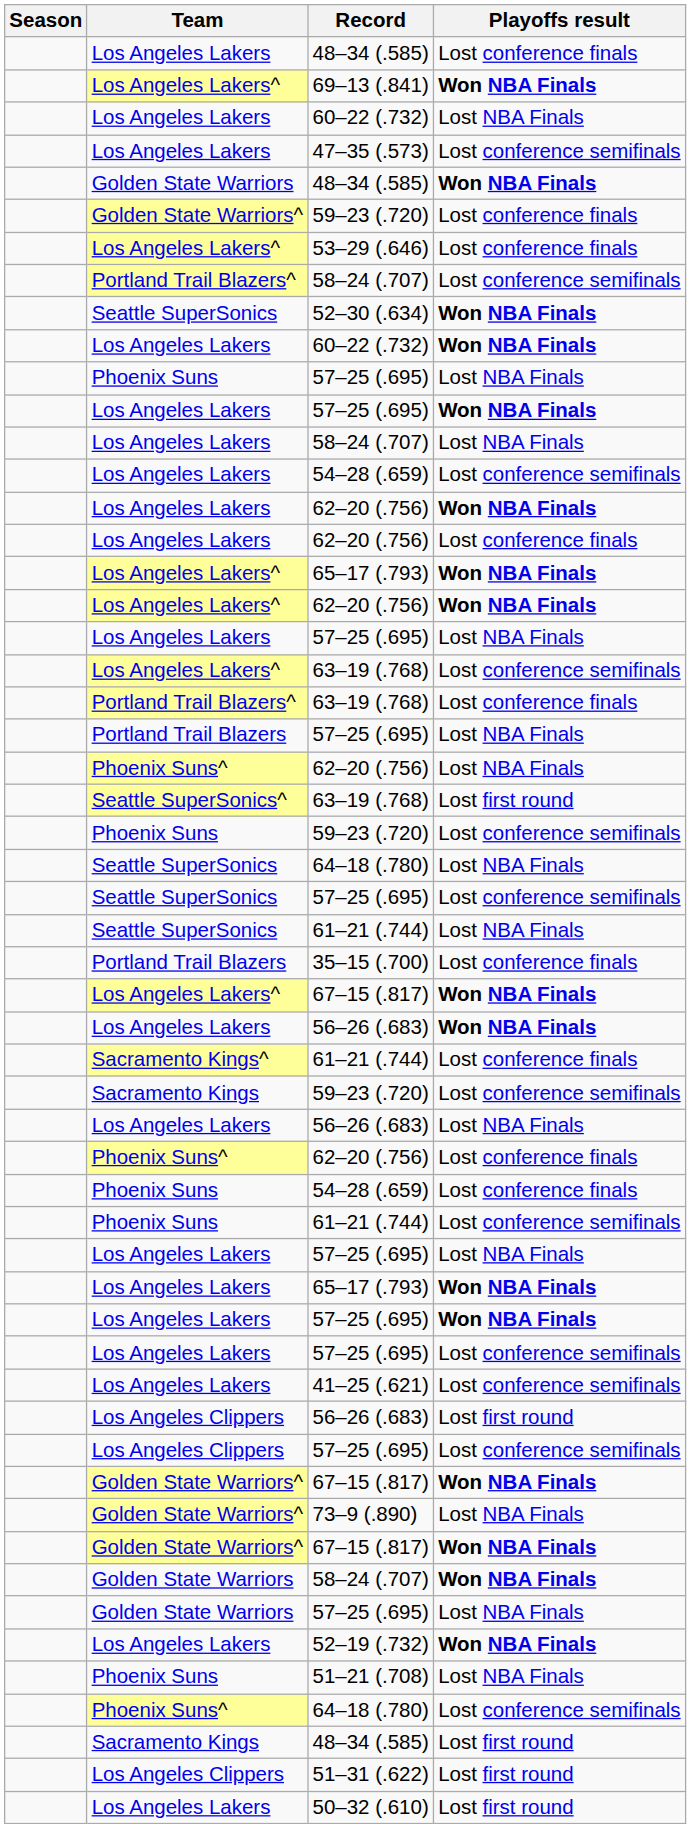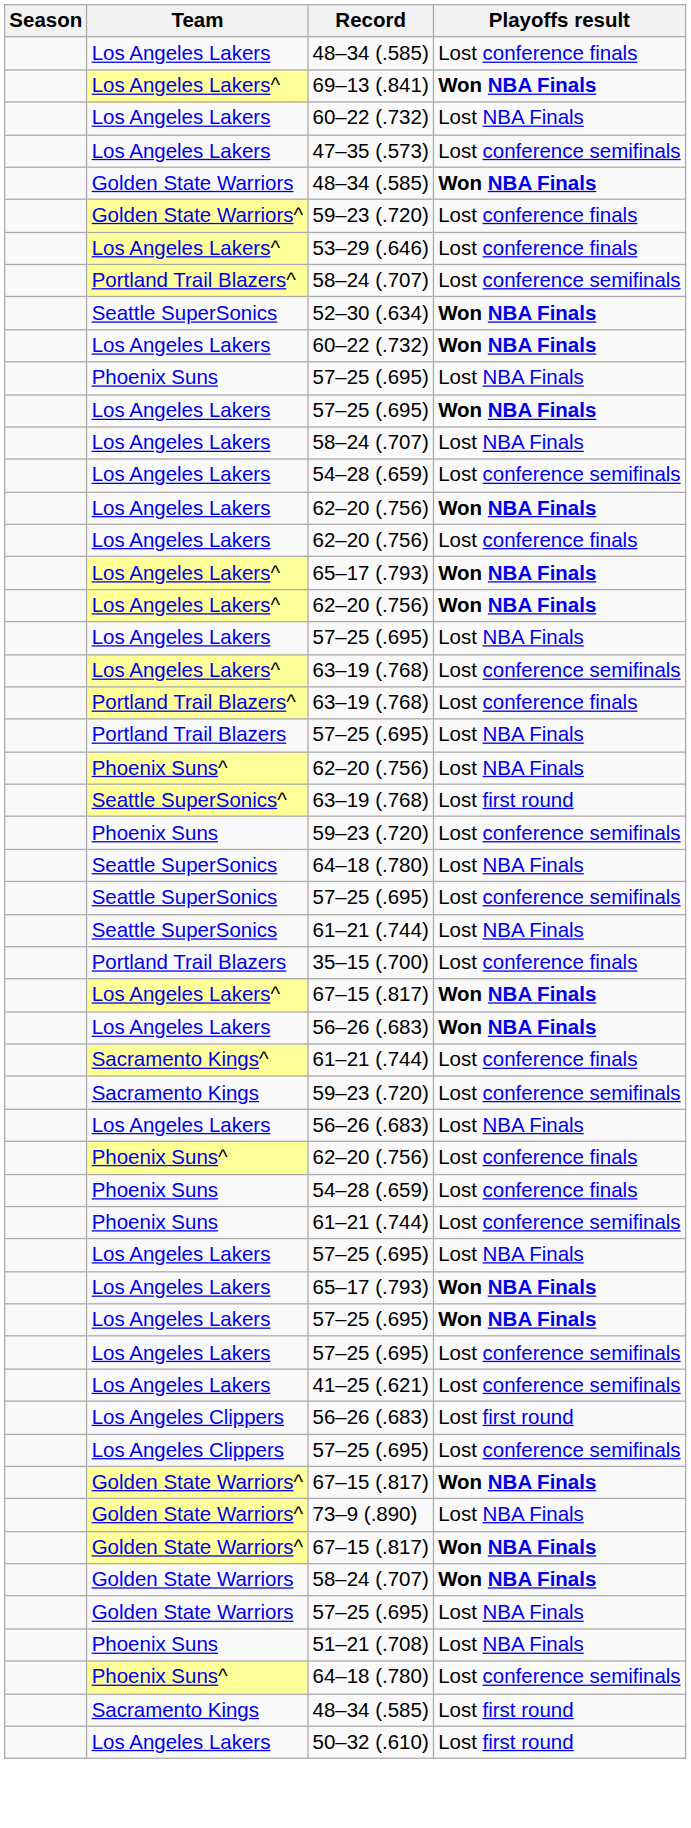 <table class="wikitable sortable">
 <tr>
 <th>Season</th>
 <th>Team</th>
 <th>Record</th>
 <th>Playoffs result</th>
 </tr>
 <tr>
 <td></td>
 <td><a href='#'>Los Angeles Lakers</a></td>
 <td> 48–34 (.585)</td>
 <td>Lost <a href='#'>conference finals</a></td>
 </tr>
 <tr>
 <td></td>
 <td bgcolor=#FFFF99><a href='#'>Los Angeles Lakers</a>^</td>
 <td> 69–13 (.841)</td>
 <td><strong>Won <a href='#'>NBA Finals</a></strong></td>
 </tr>
 <tr>
 <td></td>
 <td><a href='#'>Los Angeles Lakers</a></td>
 <td> 60–22 (.732)</td>
 <td>Lost <a href='#'>NBA Finals</a></td>
 </tr>
 <tr>
 <td></td>
 <td><a href='#'>Los Angeles Lakers</a></td>
 <td> 47–35 (.573)</td>
 <td>Lost <a href='#'>conference semifinals</a></td>
 </tr>
 <tr>
 <td></td>
 <td><a href='#'>Golden State Warriors</a></td>
 <td> 48–34 (.585)</td>
 <td><strong>Won <a href='#'>NBA Finals</a></strong></td>
 </tr>
 <tr>
 <td></td>
 <td bgcolor=#FFFF99><a href='#'>Golden State Warriors</a>^</td>
 <td> 59–23 (.720)</td>
 <td>Lost <a href='#'>conference finals</a></td>
 </tr>
 <tr>
 <td></td>
 <td bgcolor=#FFFF99><a href='#'>Los Angeles Lakers</a>^</td>
 <td> 53–29 (.646)</td>
 <td>Lost <a href='#'>conference finals</a></td>
 </tr>
 <tr>
 <td></td>
 <td bgcolor=#FFFF99><a href='#'>Portland Trail Blazers</a>^</td>
 <td> 58–24 (.707)</td>
 <td>Lost <a href='#'>conference semifinals</a></td>
 </tr>
 <tr>
 <td></td>
 <td><a href='#'>Seattle SuperSonics</a></td>
 <td> 52–30 (.634)</td>
 <td><strong>Won <a href='#'>NBA Finals</a></strong></td>
 </tr>
 <tr>
 <td></td>
 <td><a href='#'>Los Angeles Lakers</a></td>
 <td> 60–22 (.732)</td>
 <td><strong>Won <a href='#'>NBA Finals</a></strong></td>
 </tr>
 <tr>
 <td></td>
 <td><a href='#'>Phoenix Suns</a></td>
 <td> 57–25 (.695)</td>
 <td>Lost <a href='#'>NBA Finals</a></td>
 </tr>
 <tr>
 <td></td>
 <td><a href='#'>Los Angeles Lakers</a></td>
 <td> 57–25 (.695)</td>
 <td><strong>Won <a href='#'>NBA Finals</a></strong></td>
 </tr>
 <tr>
 <td></td>
 <td><a href='#'>Los Angeles Lakers</a></td>
 <td> 58–24 (.707)</td>
 <td>Lost <a href='#'>NBA Finals</a></td>
 </tr>
 <tr>
 <td></td>
 <td><a href='#'>Los Angeles Lakers</a></td>
 <td> 54–28 (.659)</td>
 <td>Lost <a href='#'>conference semifinals</a></td>
 </tr>
 <tr>
 <td></td>
 <td><a href='#'>Los Angeles Lakers</a></td>
 <td> 62–20 (.756)</td>
 <td><strong>Won <a href='#'>NBA Finals</a></strong></td>
 </tr>
 <tr>
 <td></td>
 <td><a href='#'>Los Angeles Lakers</a></td>
 <td> 62–20 (.756)</td>
 <td>Lost <a href='#'>conference finals</a></td>
 </tr>
 <tr>
 <td></td>
 <td bgcolor=#FFFF99><a href='#'>Los Angeles Lakers</a>^</td>
 <td> 65–17 (.793)</td>
 <td><strong>Won <a href='#'>NBA Finals</a></strong></td>
 </tr>
 <tr>
 <td></td>
 <td bgcolor=#FFFF99><a href='#'>Los Angeles Lakers</a>^</td>
 <td> 62–20 (.756)</td>
 <td><strong>Won <a href='#'>NBA Finals</a></strong></td>
 </tr>
 <tr>
 <td></td>
 <td><a href='#'>Los Angeles Lakers</a></td>
 <td> 57–25 (.695)</td>
 <td>Lost <a href='#'>NBA Finals</a></td>
 </tr>
 <tr>
 <td></td>
 <td bgcolor=#FFFF99><a href='#'>Los Angeles Lakers</a>^</td>
 <td> 63–19 (.768)</td>
 <td>Lost <a href='#'>conference semifinals</a></td>
 </tr>
 <tr>
 <td></td>
 <td bgcolor=#FFFF99><a href='#'>Portland Trail Blazers</a>^</td>
 <td> 63–19 (.768)</td>
 <td>Lost <a href='#'>conference finals</a></td>
 </tr>
 <tr>
 <td></td>
 <td><a href='#'>Portland Trail Blazers</a></td>
 <td> 57–25 (.695)</td>
 <td>Lost <a href='#'>NBA Finals</a></td>
 </tr>
 <tr>
 <td></td>
 <td bgcolor=#FFFF99><a href='#'>Phoenix Suns</a>^</td>
 <td> 62–20 (.756)</td>
 <td>Lost <a href='#'>NBA Finals</a></td>
 </tr>
 <tr>
 <td></td>
 <td bgcolor=#FFFF99><a href='#'>Seattle SuperSonics</a>^</td>
 <td> 63–19 (.768)</td>
 <td>Lost <a href='#'>first round</a></td>
 </tr>
 <tr>
 <td></td>
 <td><a href='#'>Phoenix Suns</a></td>
 <td> 59–23 (.720)</td>
 <td>Lost <a href='#'>conference semifinals</a></td>
 </tr>
 <tr>
 <td></td>
 <td><a href='#'>Seattle SuperSonics</a></td>
 <td> 64–18 (.780)</td>
 <td>Lost <a href='#'>NBA Finals</a></td>
 </tr>
 <tr>
 <td></td>
 <td><a href='#'>Seattle SuperSonics</a></td>
 <td> 57–25 (.695)</td>
 <td>Lost <a href='#'>conference semifinals</a></td>
 </tr>
 <tr>
 <td></td>
 <td><a href='#'>Seattle SuperSonics</a></td>
 <td> 61–21 (.744)</td>
 <td>Lost <a href='#'>NBA Finals</a></td>
 </tr>
 <tr>
 <td></td>
 <td><a href='#'>Portland Trail Blazers</a></td>
 <td> 35–15 (.700)</td>
 <td>Lost <a href='#'>conference finals</a></td>
 </tr>
 <tr>
 <td></td>
 <td bgcolor=#FFFF99><a href='#'>Los Angeles Lakers</a>^</td>
 <td> 67–15 (.817)</td>
 <td><strong>Won <a href='#'>NBA Finals</a></strong></td>
 </tr>
 <tr>
 <td></td>
 <td><a href='#'>Los Angeles Lakers</a></td>
 <td> 56–26 (.683)</td>
 <td><strong>Won <a href='#'>NBA Finals</a></strong></td>
 </tr>
 <tr>
 <td></td>
 <td bgcolor=#FFFF99><a href='#'>Sacramento Kings</a>^</td>
 <td> 61–21 (.744)</td>
 <td>Lost <a href='#'>conference finals</a></td>
 </tr>
 <tr>
 <td></td>
 <td><a href='#'>Sacramento Kings</a></td>
 <td> 59–23 (.720)</td>
 <td>Lost <a href='#'>conference semifinals</a></td>
 </tr>
 <tr>
 <td></td>
 <td><a href='#'>Los Angeles Lakers</a></td>
 <td> 56–26 (.683)</td>
 <td>Lost <a href='#'>NBA Finals</a></td>
 </tr>
 <tr>
 <td></td>
 <td bgcolor=#FFFF99><a href='#'>Phoenix Suns</a>^</td>
 <td> 62–20 (.756)</td>
 <td>Lost <a href='#'>conference finals</a></td>
 </tr>
 <tr>
 <td></td>
 <td><a href='#'>Phoenix Suns</a></td>
 <td> 54–28 (.659)</td>
 <td>Lost <a href='#'>conference finals</a></td>
 </tr>
 <tr>
 <td></td>
 <td><a href='#'>Phoenix Suns</a></td>
 <td> 61–21 (.744)</td>
 <td>Lost <a href='#'>conference semifinals</a></td>
 </tr>
 <tr>
 <td></td>
 <td><a href='#'>Los Angeles Lakers</a></td>
 <td> 57–25 (.695)</td>
 <td>Lost <a href='#'>NBA Finals</a></td>
 </tr>
 <tr>
 <td></td>
 <td><a href='#'>Los Angeles Lakers</a></td>
 <td> 65–17 (.793)</td>
 <td><strong>Won <a href='#'>NBA Finals</a></strong></td>
 </tr>
 <tr>
 <td></td>
 <td><a href='#'>Los Angeles Lakers</a></td>
 <td> 57–25 (.695)</td>
 <td><strong>Won <a href='#'>NBA Finals</a></strong></td>
 </tr>
 <tr>
 <td></td>
 <td><a href='#'>Los Angeles Lakers</a></td>
 <td> 57–25 (.695)</td>
 <td>Lost <a href='#'>conference semifinals</a></td>
 </tr>
 <tr>
 <td></td>
 <td><a href='#'>Los Angeles Lakers</a></td>
 <td> 41–25 (.621)</td>
 <td>Lost <a href='#'>conference semifinals</a></td>
 </tr>
 <tr>
 <td></td>
 <td><a href='#'>Los Angeles Clippers</a></td>
 <td> 56–26 (.683)</td>
 <td>Lost <a href='#'>first round</a></td>
 </tr>
 <tr>
 <td></td>
 <td><a href='#'>Los Angeles Clippers</a></td>
 <td> 57–25 (.695)</td>
 <td>Lost <a href='#'>conference semifinals</a></td>
 </tr>
 <tr>
 <td></td>
 <td bgcolor=#FFFF99><a href='#'>Golden State Warriors</a>^</td>
 <td> 67–15 (.817)</td>
 <td><strong>Won <a href='#'>NBA Finals</a></strong></td>
 </tr>
 <tr>
 <td></td>
 <td bgcolor=#FFFF99><a href='#'>Golden State Warriors</a>^</td>
 <td> 73–9 (.890)</td>
 <td>Lost <a href='#'>NBA Finals</a></td>
 </tr>
 <tr>
 <td></td>
 <td bgcolor=#FFFF99><a href='#'>Golden State Warriors</a>^</td>
 <td> 67–15 (.817)</td>
 <td><strong>Won <a href='#'>NBA Finals</a></strong></td>
 </tr>
 <tr>
 <td></td>
 <td><a href='#'>Golden State Warriors</a></td>
 <td> 58–24 (.707)</td>
 <td><strong>Won <a href='#'>NBA Finals</a></strong></td>
 </tr>
 <tr>
 <td></td>
 <td><a href='#'>Golden State Warriors</a></td>
 <td> 57–25 (.695)</td>
 <td>Lost <a href='#'>NBA Finals</a></td>
 </tr>
 <tr>
 <td></td>
-<td><a href='#'>Los Angeles Lakers</a></td>
-<td> 52–19 (.732)</td>
-<td><strong>Won <a href='#'>NBA Finals</a></strong></td>
-</tr>
-<tr>
-<td></td>
 <td><a href='#'>Phoenix Suns</a></td>
 <td> 51–21 (.708)</td>
 <td>Lost <a href='#'>NBA Finals</a></td>
 </tr>
 <tr>
 <td></td>
 <td bgcolor=#FFFF99><a href='#'>Phoenix Suns</a>^</td>
 <td> 64–18 (.780)</td>
 <td>Lost <a href='#'>conference semifinals</a></td>
 </tr>
 <tr>
 <td></td>
 <td><a href='#'>Sacramento Kings</a></td>
 <td> 48–34 (.585)</td>
 <td>Lost <a href='#'>first round</a></td>
 </tr>
 <tr>
 <td></td>
-<td><a href='#'>Los Angeles Clippers</a></td>
-<td> 51–31 (.622)</td>
-<td>Lost <a href='#'>first round</a></td>
-</tr>
-<tr>
-<td></td>
 <td><a href='#'>Los Angeles Lakers</a></td>
 <td> 50–32 (.610)</td>
 <td>Lost <a href='#'>first round</a></td>
 </tr>
 </table>
